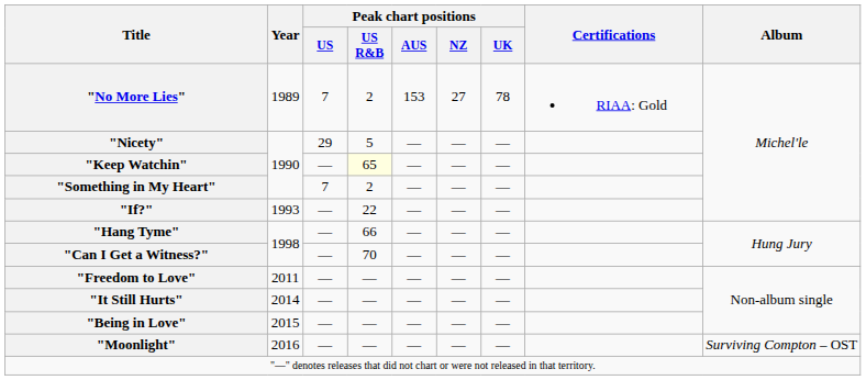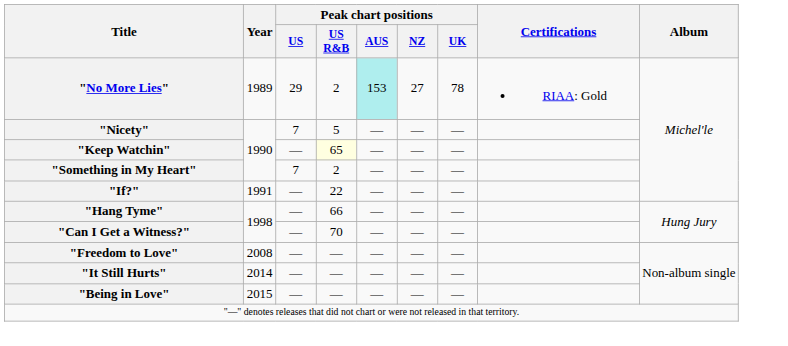 <table class="wikitable plainrowheaders" style="text-align:center;">
 <tr>
 <th scope="col" rowspan="2" style="width:18em;">Title</th>
 <th scope="col" rowspan="2">Year</th>
 <th scope="col" colspan="5">Peak chart positions</th>
 <th scope="col" rowspan="2" style="width:12em;"><a href='#'>Certifications</a></th>
 <th scope="col" rowspan="2">Album</th>
 </tr>
 <tr>
 <th scope="col" style="width:3em;font-size:90%;"><a href='#'>US</a><br></th>
 <th scope="col" style="width:3em;font-size:90%;"><a href='#'>US<br>R&B</a><br></th>
 <th scope="col" style="width:3em;font-size:90%;"><a href='#'>AUS</a><br></th>
 <th scope="col" style="width:3em;font-size:90%;"><a href='#'>NZ</a><br></th>
 <th scope="col" style="width:3em;font-size:90%;"><a href='#'>UK</a><br></th>
 </tr>
 <tr>
 <th scope="row">"<a href='#'>No More Lies</a>"</th>
 <td rowspan="1">1989</td>
-<td>7</td>
+<td>29</td>
 <td>2</td>
-<td>153</td>
+<td style="background: paleturquoise;">153</td>
 <td>27</td>
 <td>78</td>
 <td><br><ul><li><a href='#'>RIAA</a>: Gold</li></ul></td>
 <td rowspan="5"><em>Michel'le</em></td>
 </tr>
 <tr>
 <th scope="row">"Nicety"</th>
 <td rowspan="3">1990</td>
-<td>29</td>
+<td>7</td>
 <td>5</td>
 <td>—</td>
 <td>—</td>
 <td>—</td>
 <td></td>
 </tr>
 <tr>
 <th scope="row">"Keep Watchin"</th>
 <td>—</td>
 <td style="background: lightyellow;">65</td>
 <td>—</td>
 <td>—</td>
 <td>—</td>
 <td></td>
 </tr>
 <tr>
 <th scope="row">"Something in My Heart"</th>
 <td>7</td>
 <td>2</td>
 <td>—</td>
 <td>—</td>
 <td>—</td>
 <td></td>
 </tr>
 <tr>
 <th scope="row">"If?"</th>
-<td rowspan="1">1993</td>
+<td rowspan="1">1991</td>
 <td>—</td>
 <td>22</td>
 <td>—</td>
 <td>—</td>
 <td>—</td>
 <td></td>
 </tr>
 <tr>
 <th scope="row">"Hang Tyme"</th>
 <td rowspan="2">1998</td>
 <td>—</td>
 <td>66</td>
 <td>—</td>
 <td>—</td>
 <td>—</td>
 <td></td>
 <td rowspan="2"><em>Hung Jury</em></td>
 </tr>
 <tr>
 <th scope="row">"Can I Get a Witness?"</th>
 <td>—</td>
 <td>70</td>
 <td>—</td>
 <td>—</td>
 <td>—</td>
 <td></td>
 </tr>
 <tr>
 <th scope="row">"Freedom to Love"</th>
-<td rowspan="1">2011</td>
+<td rowspan="1">2008</td>
 <td>—</td>
 <td>—</td>
 <td>—</td>
 <td>—</td>
 <td>—</td>
 <td></td>
 <td rowspan="3">Non-album single</td>
 </tr>
 <tr>
 <th scope="row">"It Still Hurts"</th>
 <td rowspan="1">2014</td>
 <td>—</td>
 <td>—</td>
 <td>—</td>
 <td>—</td>
 <td>—</td>
 <td></td>
 </tr>
 <tr>
 <th scope="row">"Being in Love"</th>
 <td rowspan="1">2015</td>
 <td>—</td>
 <td>—</td>
 <td>—</td>
 <td>—</td>
 <td>—</td>
 <td></td>
 </tr>
 <tr>
-<th scope="row">"Moonlight"</th>
-<td rowspan="1">2016</td>
-<td>—</td>
-<td>—</td>
-<td>—</td>
-<td>—</td>
-<td>—</td>
-<td></td>
-<td scope="row"><em>Surviving Compton</em> – OST</td>
-</tr>
-<tr>
 <td colspan="9" style="text-align:center; font-size:9pt;">"—" denotes releases that did not chart or were not released in that territory.</td>
 </tr>
 </table>
